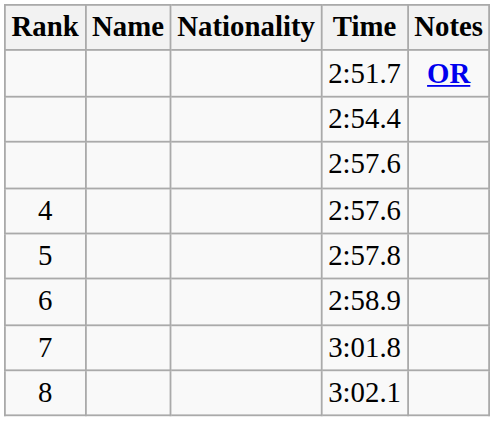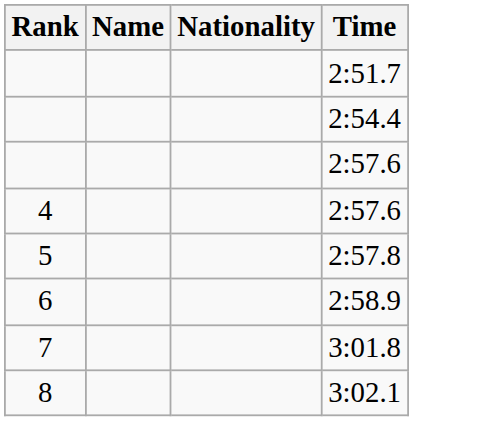 <table class="wikitable sortable" style="text-align:center">
 <tr>
 <th>Rank</th>
 <th>Name</th>
 <th>Nationality</th>
 <th>Time</th>
-<th class="unsortable">Notes</th>
 </tr>
 <tr>
 <td></td>
 <td align="left"></td>
 <td align="left"></td>
 <td>2:51.7</td>
-<td><strong><a href='#'>OR</a></strong></td>
 </tr>
 <tr>
 <td></td>
 <td align="left"></td>
 <td align="left"></td>
 <td>2:54.4</td>
-<td></td>
 </tr>
 <tr>
 <td></td>
 <td align="left"></td>
 <td align="left"></td>
 <td>2:57.6</td>
-<td></td>
 </tr>
 <tr>
 <td>4</td>
 <td align="left"></td>
 <td align="left"></td>
 <td>2:57.6</td>
-<td></td>
 </tr>
 <tr>
 <td>5</td>
 <td align="left"></td>
 <td align="left"></td>
 <td>2:57.8</td>
-<td></td>
 </tr>
 <tr>
 <td>6</td>
 <td align="left"></td>
 <td align="left"></td>
 <td>2:58.9</td>
-<td></td>
 </tr>
 <tr>
 <td>7</td>
 <td align="left"></td>
 <td align="left"></td>
 <td>3:01.8</td>
-<td></td>
 </tr>
 <tr>
 <td>8</td>
 <td align="left"></td>
 <td align="left"></td>
 <td>3:02.1</td>
-<td></td>
 </tr>
 </table>
